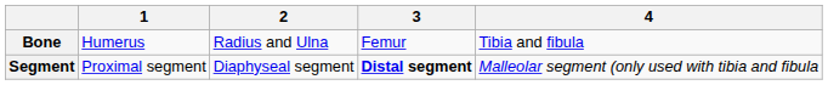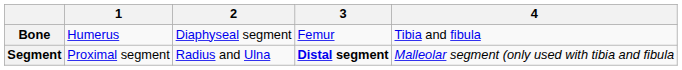 <table class="wikitable">
 <tr>
 <th></th>
 <th>1</th>
 <th>2</th>
 <th>3</th>
 <th>4</th>
 </tr>
 <tr>
 <th>Bone</th>
 <td><a href='#'>Humerus</a></td>
-<td><a href='#'>Radius</a> and <a href='#'>Ulna</a></td>
+<td><a href='#'>Diaphyseal</a> segment</td>
 <td><a href='#'>Femur</a></td>
 <td><a href='#'>Tibia</a> and <a href='#'>fibula</a></td>
 </tr>
 <tr>
 <th>Segment</th>
 <td><a href='#'>Proximal</a> segment</td>
-<td><a href='#'>Diaphyseal</a> segment</td>
+<td><a href='#'>Radius</a> and <a href='#'>Ulna</a></td>
 <td><strong><a href='#'>Distal</a> segment</strong></td>
 <td><em><a href='#'>Malleolar</a> segment (only used with tibia and fibula</em></td>
 </tr>
 </table>
